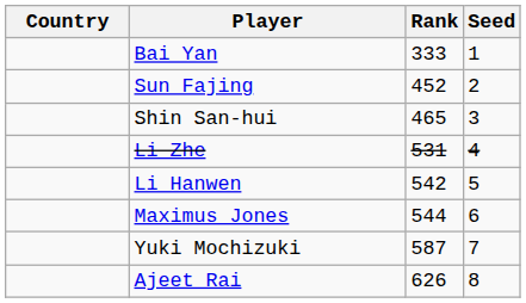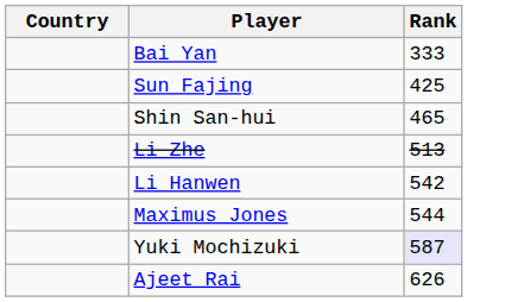 <table class="wikitable">
 <tr>
 <th width="75">Country</th>
 <th width="175">Player</th>
 <th>Rank</th>
-<th>Seed</th>
 </tr>
 <tr>
 <td></td>
 <td><a href='#'>Bai Yan</a></td>
 <td>333</td>
-<td>1</td>
 </tr>
 <tr>
 <td></td>
 <td><a href='#'>Sun Fajing</a></td>
-<td>452</td>
-<td>2</td>
+<td>425</td>
 </tr>
 <tr>
 <td></td>
 <td>Shin San-hui</td>
 <td>465</td>
-<td>3</td>
 </tr>
 <tr>
 <td><s></s></td>
 <td><s><a href='#'>Li Zhe</a></s></td>
-<td><s>531</s></td>
-<td><s>4</s></td>
+<td><s>513</s></td>
 </tr>
 <tr>
 <td></td>
 <td><a href='#'>Li Hanwen</a></td>
 <td>542</td>
-<td>5</td>
 </tr>
 <tr>
 <td></td>
 <td><a href='#'>Maximus Jones</a></td>
 <td>544</td>
-<td>6</td>
 </tr>
 <tr>
 <td></td>
 <td>Yuki Mochizuki</td>
-<td>587</td>
-<td>7</td>
+<td style="background: lavender;">587</td>
 </tr>
 <tr>
 <td></td>
 <td><a href='#'>Ajeet Rai</a></td>
 <td>626</td>
-<td>8</td>
 </tr>
 </table>
